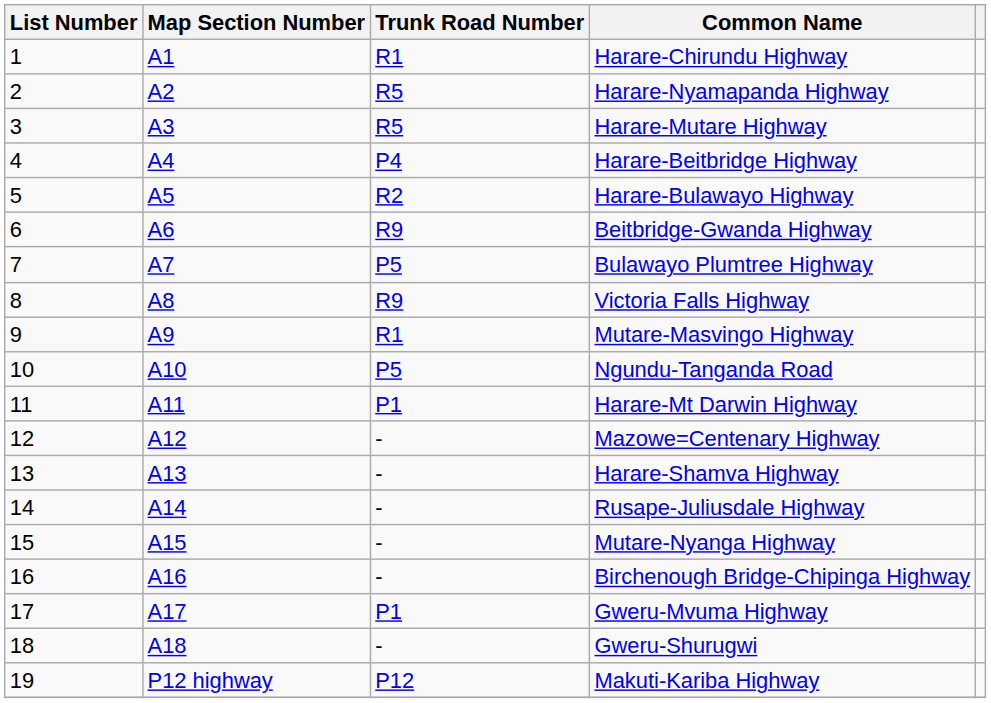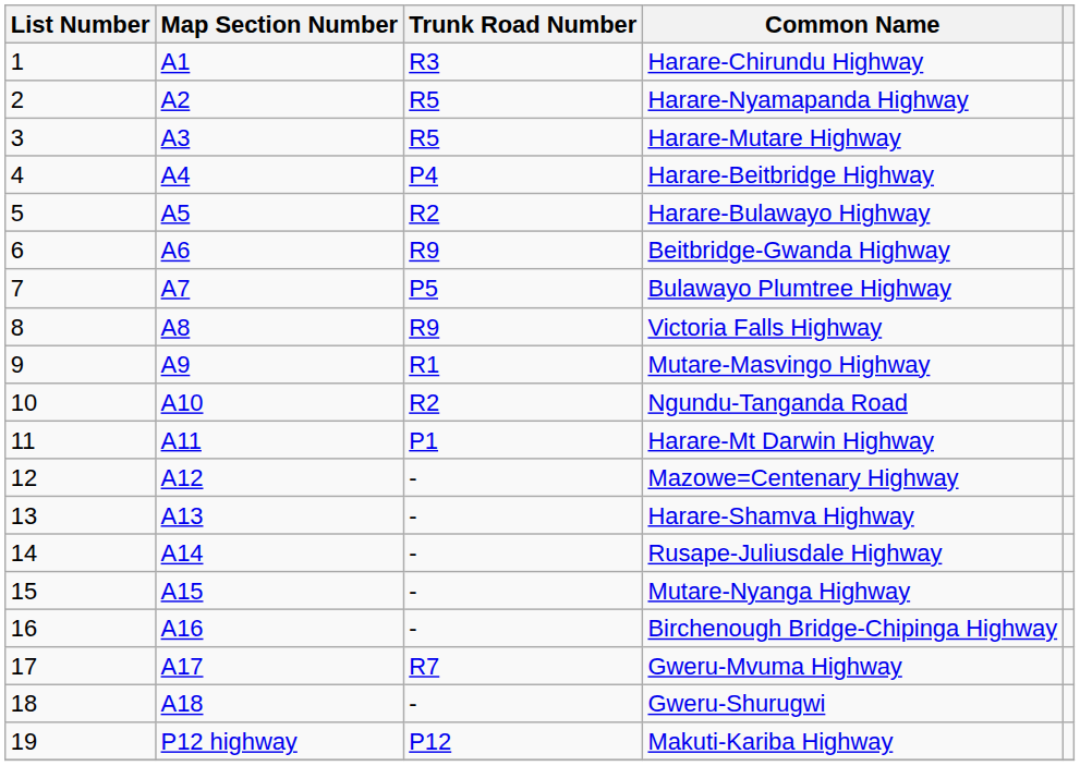 <table class="wikitable sortable" style="font-size:95%">
 <tr>
 <th>List Number</th>
 <th>Map Section Number</th>
 <th>Trunk Road Number</th>
 <th>Common Name</th>
 <th></th>
 </tr>
 <tr>
 <td>1</td>
 <td><a href='#'>A1</a></td>
-<td><a href='#'>R1</a></td>
+<td><a href='#'>R3</a></td>
 <td><a href='#'>Harare-Chirundu Highway</a></td>
 <td></td>
 </tr>
 <tr>
 <td>2</td>
 <td><a href='#'>A2</a></td>
 <td><a href='#'>R5</a></td>
 <td><a href='#'>Harare-Nyamapanda Highway</a></td>
 <td></td>
 </tr>
 <tr>
 <td>3</td>
 <td><a href='#'>A3</a></td>
 <td><a href='#'>R5</a></td>
 <td><a href='#'>Harare-Mutare Highway</a></td>
 <td></td>
 </tr>
 <tr>
 <td>4</td>
 <td><a href='#'>A4</a></td>
 <td><a href='#'>P4</a></td>
 <td><a href='#'>Harare-Beitbridge Highway</a></td>
 <td></td>
 </tr>
 <tr>
 <td>5</td>
 <td><a href='#'>A5</a></td>
 <td><a href='#'>R2</a></td>
 <td><a href='#'>Harare-Bulawayo Highway</a></td>
 <td></td>
 </tr>
 <tr>
 <td>6</td>
 <td><a href='#'>A6</a></td>
 <td><a href='#'>R9</a></td>
 <td><a href='#'>Beitbridge-Gwanda Highway</a></td>
 <td></td>
 </tr>
 <tr>
 <td>7</td>
 <td><a href='#'>A7</a></td>
 <td><a href='#'>P5</a></td>
 <td><a href='#'>Bulawayo Plumtree Highway</a></td>
 <td></td>
 </tr>
 <tr>
 <td>8</td>
 <td><a href='#'>A8</a></td>
 <td><a href='#'>R9</a></td>
 <td><a href='#'>Victoria Falls Highway</a></td>
 <td></td>
 </tr>
 <tr>
 <td>9</td>
 <td><a href='#'>A9</a></td>
 <td><a href='#'>R1</a></td>
 <td><a href='#'>Mutare-Masvingo Highway</a></td>
 <td></td>
 </tr>
 <tr>
 <td>10</td>
 <td><a href='#'>A10</a></td>
-<td><a href='#'>P5</a></td>
+<td><a href='#'>R2</a></td>
 <td><a href='#'>Ngundu-Tanganda Road</a></td>
 <td></td>
 </tr>
 <tr>
 <td>11</td>
 <td><a href='#'>A11</a></td>
 <td><a href='#'>P1</a></td>
 <td><a href='#'>Harare-Mt Darwin Highway</a></td>
 <td></td>
 </tr>
 <tr>
 <td>12</td>
 <td><a href='#'>A12</a></td>
 <td>-</td>
 <td><a href='#'>Mazowe=Centenary Highway</a></td>
 <td></td>
 </tr>
 <tr>
 <td>13</td>
 <td><a href='#'>A13</a></td>
 <td>-</td>
 <td><a href='#'>Harare-Shamva Highway</a></td>
 <td></td>
 </tr>
 <tr>
 <td>14</td>
 <td><a href='#'>A14</a></td>
 <td>-</td>
 <td><a href='#'>Rusape-Juliusdale Highway</a></td>
 <td></td>
 </tr>
 <tr>
 <td>15</td>
 <td><a href='#'>A15</a></td>
 <td>-</td>
 <td><a href='#'>Mutare-Nyanga Highway</a></td>
 <td></td>
 </tr>
 <tr>
 <td>16</td>
 <td><a href='#'>A16</a></td>
 <td>-</td>
 <td><a href='#'>Birchenough Bridge-Chipinga Highway</a></td>
 <td></td>
 </tr>
 <tr>
 <td>17</td>
 <td><a href='#'>A17</a></td>
-<td><a href='#'>P1</a></td>
+<td><a href='#'>R7</a></td>
 <td><a href='#'>Gweru-Mvuma Highway</a></td>
 <td></td>
 </tr>
 <tr>
 <td>18</td>
 <td><a href='#'>A18</a></td>
 <td>-</td>
 <td><a href='#'>Gweru-Shurugwi</a></td>
 <td></td>
 </tr>
 <tr>
 <td>19</td>
 <td><a href='#'>P12 highway</a></td>
 <td><a href='#'>P12</a></td>
 <td><a href='#'>Makuti-Kariba Highway</a></td>
 <td></td>
 </tr>
 <tr>
 </tr>
 </table>
